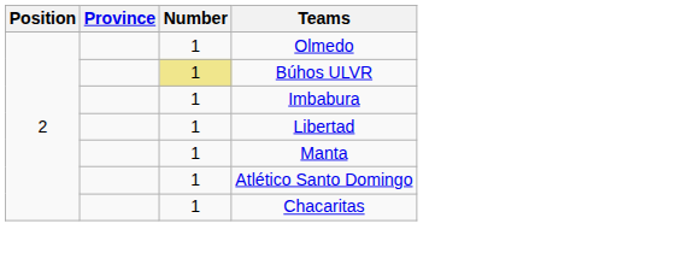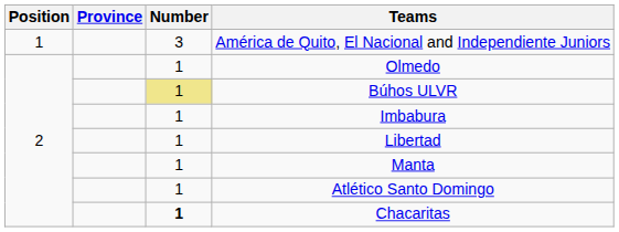 <table class="wikitable">
 <tr>
 <th>Position</th>
 <th><a href='#'>Province</a></th>
 <th>Number</th>
 <th>Teams</th>
+</tr>
+<tr>
+<td align=center rowspan="1">1</td>
+<td></td>
+<td align=center>3</td>
+<td align=center><a href='#'>América de Quito</a>, <a href='#'>El Nacional</a> and <a href='#'>Independiente Juniors</a></td>
 </tr>
 <tr>
 <td align=center rowspan="7">2</td>
 <td></td>
 <td align=center>1</td>
 <td align=center><a href='#'>Olmedo</a></td>
 </tr>
 <tr>
 <td></td>
 <td align=center style="background: khaki;">1</td>
 <td align=center><a href='#'>Búhos ULVR</a></td>
 </tr>
 <tr>
 <td></td>
 <td align=center>1</td>
 <td align=center><a href='#'>Imbabura</a></td>
 </tr>
 <tr>
 <td></td>
 <td align=center>1</td>
 <td align=center><a href='#'>Libertad</a></td>
 </tr>
 <tr>
 <td></td>
 <td align=center>1</td>
 <td align=center><a href='#'>Manta</a></td>
 </tr>
 <tr>
 <td></td>
 <td align=center>1</td>
 <td align=center><a href='#'>Atlético Santo Domingo</a></td>
 </tr>
 <tr>
 <td></td>
-<td align=center>1</td>
+<td align=center><strong>1</strong></td>
 <td align=center><a href='#'>Chacaritas</a></td>
 </tr>
 </table>
